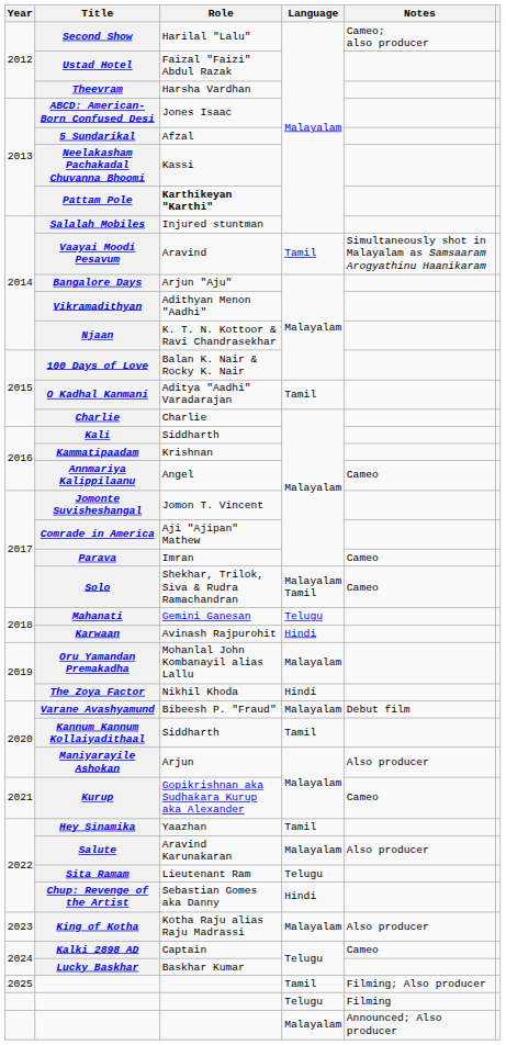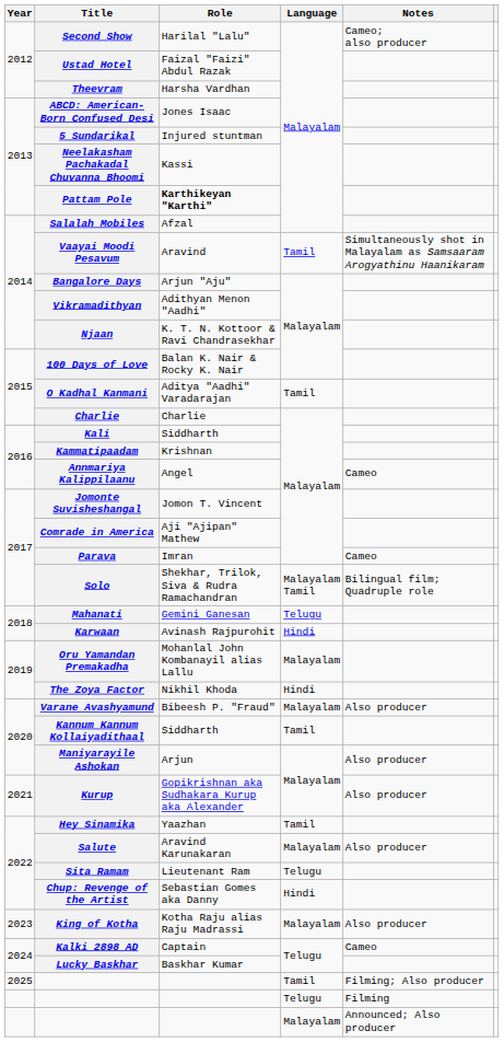 <table class="wikitable sortable plainrowheaders">
 <tr>
 <th scope="col">Year</th>
 <th scope="col">Title</th>
 <th scope="col">Role</th>
 <th scope="col">Language</th>
 <th scope="col" class="unsortable">Notes</th>
 <th scope="col" class="unsortable"></th>
 </tr>
 <tr>
 <td rowspan="3">2012</td>
 <th scope="row"><em><a href='#'>Second Show</a></em></th>
 <td>Harilal "Lalu"</td>
 <td rowspan="8"><a href='#'>Malayalam</a></td>
 <td>Cameo;<br>also producer</td>
 <td style="text-align:center;"></td>
 </tr>
 <tr>
 <th scope="row"><em><a href='#'>Ustad Hotel</a></em></th>
 <td>Faizal "Faizi" Abdul Razak</td>
 <td></td>
 <td style="text-align:center;"></td>
 </tr>
 <tr>
 <th scope="row"><em><a href='#'>Theevram</a></em></th>
 <td>Harsha Vardhan</td>
 <td></td>
 <td style="text-align:center;"></td>
 </tr>
 <tr>
 <td rowspan="4">2013</td>
 <th scope="row"><em><a href='#'>ABCD: American-Born Confused Desi</a></em></th>
 <td>Jones Isaac</td>
 <td></td>
 <td style="text-align:center;"></td>
 </tr>
 <tr>
 <th scope="row"><em><a href='#'>5 Sundarikal</a></em></th>
-<td>Afzal</td>
+<td>Injured stuntman</td>
 <td></td>
 <td style="text-align:center;"></td>
 </tr>
 <tr>
 <th scope="row"><em><a href='#'>Neelakasham Pachakadal Chuvanna Bhoomi</a></em></th>
 <td>Kassi</td>
 <td></td>
 <td style="text-align:center;"></td>
 </tr>
 <tr>
 <th scope="row"><em><a href='#'>Pattam Pole</a></em></th>
 <td><strong>Karthikeyan "Karthi"</strong></td>
 <td></td>
 <td style="text-align:center;"></td>
 </tr>
 <tr>
 <td rowspan="5">2014</td>
 <th scope="row"><em><a href='#'>Salalah Mobiles</a></em></th>
-<td>Injured stuntman</td>
+<td>Afzal</td>
 <td></td>
 <td style="text-align:center;"></td>
 </tr>
 <tr>
 <th rowspan="1" scope="row"><em><a href='#'>Vaayai Moodi Pesavum</a></em></th>
 <td rowspan="1">Aravind</td>
 <td rowspan="1"><a href='#'>Tamil</a></td>
 <td rowspan="1">Simultaneously shot in Malayalam as <em>Samsaaram Arogyathinu Haanikaram</em></td>
 <td rowspan="1" style="text-align:center;"></td>
 </tr>
 <tr>
 <th scope="row"><em><a href='#'>Bangalore Days</a></em></th>
 <td>Arjun "Aju"</td>
 <td rowspan="4">Malayalam</td>
 <td></td>
 <td style="text-align:center;"></td>
 </tr>
 <tr>
 <th scope="row"><em><a href='#'>Vikramadithyan</a></em></th>
 <td>Adithyan Menon "Aadhi"</td>
 <td></td>
 <td style="text-align:center;"></td>
 </tr>
 <tr>
 <th scope="row"><em><a href='#'>Njaan</a></em></th>
 <td>K. T. N. Kottoor & Ravi Chandrasekhar</td>
 <td></td>
 <td style="text-align:center;"></td>
 </tr>
 <tr>
 <td rowspan="3">2015</td>
 <th scope="row"><em><a href='#'>100 Days of Love</a></em></th>
 <td>Balan K. Nair & Rocky K. Nair</td>
 <td></td>
 <td style="text-align:center;"></td>
 </tr>
 <tr>
 <th scope="row"><em><a href='#'>O Kadhal Kanmani</a></em></th>
 <td>Aditya "Aadhi" Varadarajan</td>
 <td>Tamil</td>
 <td></td>
 <td style="text-align:center;"></td>
 </tr>
 <tr>
 <th scope="row"><em><a href='#'>Charlie</a></em></th>
 <td>Charlie</td>
 <td rowspan="7">Malayalam</td>
 <td></td>
 <td style="text-align:center;"></td>
 </tr>
 <tr>
 <td rowspan="3">2016</td>
 <th scope="row"><em><a href='#'>Kali</a></em></th>
 <td>Siddharth</td>
 <td></td>
 <td style="text-align:center;"></td>
 </tr>
 <tr>
 <th scope="row"><em><a href='#'>Kammatipaadam</a></em></th>
 <td>Krishnan</td>
 <td></td>
 <td style="text-align:center;"></td>
 </tr>
 <tr>
 <th scope="row"><em><a href='#'>Annmariya Kalippilaanu</a></em></th>
 <td>Angel</td>
 <td>Cameo</td>
 <td style="text-align:center;"></td>
 </tr>
 <tr>
 <td rowspan="4">2017</td>
 <th scope="row"><em><a href='#'>Jomonte Suvisheshangal</a></em></th>
 <td>Jomon T. Vincent</td>
 <td></td>
 <td style="text-align:center;"></td>
 </tr>
 <tr>
 <th scope="row"><em><a href='#'>Comrade in America</a></em></th>
 <td>Aji "Ajipan" Mathew</td>
 <td></td>
 <td style="text-align:center;"></td>
 </tr>
 <tr>
 <th scope="row"><em><a href='#'>Parava</a></em></th>
 <td>Imran</td>
 <td>Cameo</td>
 <td style="text-align:center;"></td>
 </tr>
 <tr>
 <th scope="row"><em><a href='#'>Solo</a></em></th>
 <td>Shekhar, Trilok, Siva & Rudra Ramachandran</td>
 <td>Malayalam<br>Tamil</td>
-<td>Cameo</td>
+<td>Bilingual film; Quadruple role</td>
 <td style="text-align:center;"></td>
 </tr>
 <tr>
 <td rowspan="2">2018</td>
 <th scope="row"><em><a href='#'>Mahanati</a></em></th>
 <td><a href='#'>Gemini Ganesan</a></td>
 <td><a href='#'>Telugu</a></td>
 <td></td>
 <td style="text-align:center;"></td>
 </tr>
 <tr>
 <th scope="row"><em><a href='#'>Karwaan</a></em></th>
 <td>Avinash Rajpurohit</td>
 <td><a href='#'>Hindi</a></td>
 <td></td>
 <td style="text-align:center;"></td>
 </tr>
 <tr>
 <td rowspan="2">2019</td>
 <th scope="row"><em><a href='#'>Oru Yamandan Premakadha</a></em></th>
 <td>Mohanlal John Kombanayil alias Lallu</td>
 <td>Malayalam</td>
 <td></td>
 <td style="text-align:center;"></td>
 </tr>
 <tr>
 <th scope="row"><em><a href='#'>The Zoya Factor</a></em></th>
 <td>Nikhil Khoda</td>
 <td>Hindi</td>
 <td></td>
 <td style="text-align:center;"></td>
 </tr>
 <tr>
 <td rowspan="3">2020</td>
 <th scope="row"><em><a href='#'>Varane Avashyamund</a></em></th>
 <td>Bibeesh P. "Fraud"</td>
 <td>Malayalam</td>
-<td>Debut film</td>
+<td>Also producer</td>
 <td style="text-align:center;"></td>
 </tr>
 <tr>
 <th scope="row"><em><a href='#'>Kannum Kannum Kollaiyadithaal</a></em></th>
 <td>Siddharth</td>
 <td>Tamil</td>
 <td></td>
 <td style="text-align:center;"></td>
 </tr>
 <tr>
 <th scope="row"><em><a href='#'>Maniyarayile Ashokan</a></em></th>
 <td>Arjun</td>
 <td rowspan="2">Malayalam</td>
 <td>Also producer</td>
 <td style="text-align:center;"></td>
 </tr>
 <tr>
 <td>2021</td>
 <th scope="row"><em><a href='#'>Kurup</a></em></th>
 <td><a href='#'>Gopikrishnan aka Sudhakara Kurup aka Alexander</a></td>
-<td>Cameo</td>
+<td>Also producer</td>
 <td style="text-align:center;"></td>
 </tr>
 <tr>
 <td rowspan="4">2022</td>
 <th scope="row"><em><a href='#'>Hey Sinamika</a></em></th>
 <td>Yaazhan</td>
 <td>Tamil</td>
 <td></td>
 <td style="text-align:center;"></td>
 </tr>
 <tr>
 <th scope="row"><em><a href='#'>Salute</a></em></th>
 <td>Aravind Karunakaran</td>
 <td>Malayalam</td>
 <td>Also producer</td>
 <td style="text-align:center;"></td>
 </tr>
 <tr>
 <th scope="row"><em><a href='#'>Sita Ramam</a></em></th>
 <td>Lieutenant Ram</td>
 <td>Telugu</td>
 <td></td>
 <td style="text-align:center;"></td>
 </tr>
 <tr>
 <th scope="row"><em><a href='#'>Chup: Revenge of the Artist</a></em></th>
 <td>Sebastian Gomes aka Danny</td>
 <td>Hindi</td>
 <td></td>
 <td style="text-align:center;"></td>
 </tr>
 <tr>
 <td>2023</td>
 <th scope="row" align="left"><em><a href='#'>King of Kotha</a></em></th>
 <td>Kotha Raju alias Raju Madrassi</td>
 <td>Malayalam</td>
 <td>Also producer</td>
 <td style="text-align:center;"></td>
 </tr>
 <tr>
 <td rowspan="2">2024</td>
 <th scope="row"><em><a href='#'>Kalki 2898 AD</a></em></th>
 <td>Captain</td>
 <td rowspan="2">Telugu</td>
 <td>Cameo</td>
 <td style="text-align:center;"></td>
 </tr>
 <tr>
 <th scope="row"><em><a href='#'>Lucky Baskhar</a></em></th>
 <td>Baskhar Kumar</td>
 <td></td>
 <td style="text-align:center;"></td>
 </tr>
 <tr>
 <td>2025</td>
 <td></td>
 <td></td>
 <td>Tamil</td>
 <td>Filming; Also producer</td>
 <td style="text-align:center;"></td>
 </tr>
 <tr>
 <td></td>
 <td></td>
 <td></td>
 <td>Telugu</td>
 <td>Filming</td>
 <td style="text-align:center;"></td>
 </tr>
 <tr>
 <td></td>
 <td></td>
 <td></td>
 <td>Malayalam</td>
 <td>Announced; Also producer</td>
 <td></td>
 </tr>
 </table>
